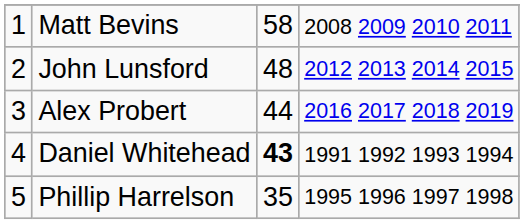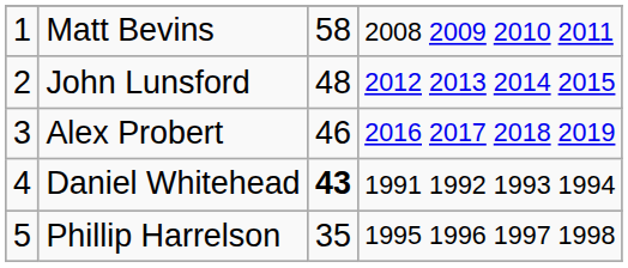 <table class="wikitable">
 <tr>
 </tr>
 <tr>
 <td>1</td>
 <td>Matt Bevins</td>
 <td>58</td>
 <td style="font-size:80%;">2008 <a href='#'>2009</a> <a href='#'>2010</a> <a href='#'>2011</a></td>
 </tr>
 <tr>
 <td>2</td>
 <td>John Lunsford</td>
 <td>48</td>
 <td style="font-size:80%;"><a href='#'>2012</a> <a href='#'>2013</a> <a href='#'>2014</a> <a href='#'>2015</a></td>
 </tr>
 <tr>
 <td>3</td>
 <td>Alex Probert</td>
-<td>44</td>
+<td>46</td>
 <td style="font-size:80%;"><a href='#'>2016</a> <a href='#'>2017</a> <a href='#'>2018</a> <a href='#'>2019</a></td>
 </tr>
 <tr>
 <td>4</td>
 <td>Daniel Whitehead</td>
 <td><strong>43</strong></td>
 <td style="font-size:80%;">1991 1992 1993 1994</td>
 </tr>
 <tr>
 <td>5</td>
 <td>Phillip Harrelson</td>
 <td>35</td>
 <td style="font-size:80%;">1995 1996 1997 1998</td>
 </tr>
 </table>
